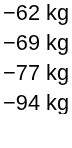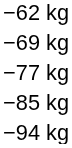 <table>
 <tr>
 <td>−62 kg<br></td>
 <td></td>
 <td></td>
 <td></td>
 </tr>
 <tr>
 <td>−69 kg<br></td>
 <td></td>
 <td></td>
 <td></td>
 </tr>
 <tr>
 <td>−77 kg<br></td>
 <td></td>
 <td></td>
 <td></td>
 </tr>
 <tr>
+<td>−85 kg<br></td>
+<td></td>
+<td></td>
+<td></td>
+</tr>
+<tr>
 <td>−94 kg<br></td>
 <td></td>
 <td></td>
 <td></td>
 </tr>
 </table>
